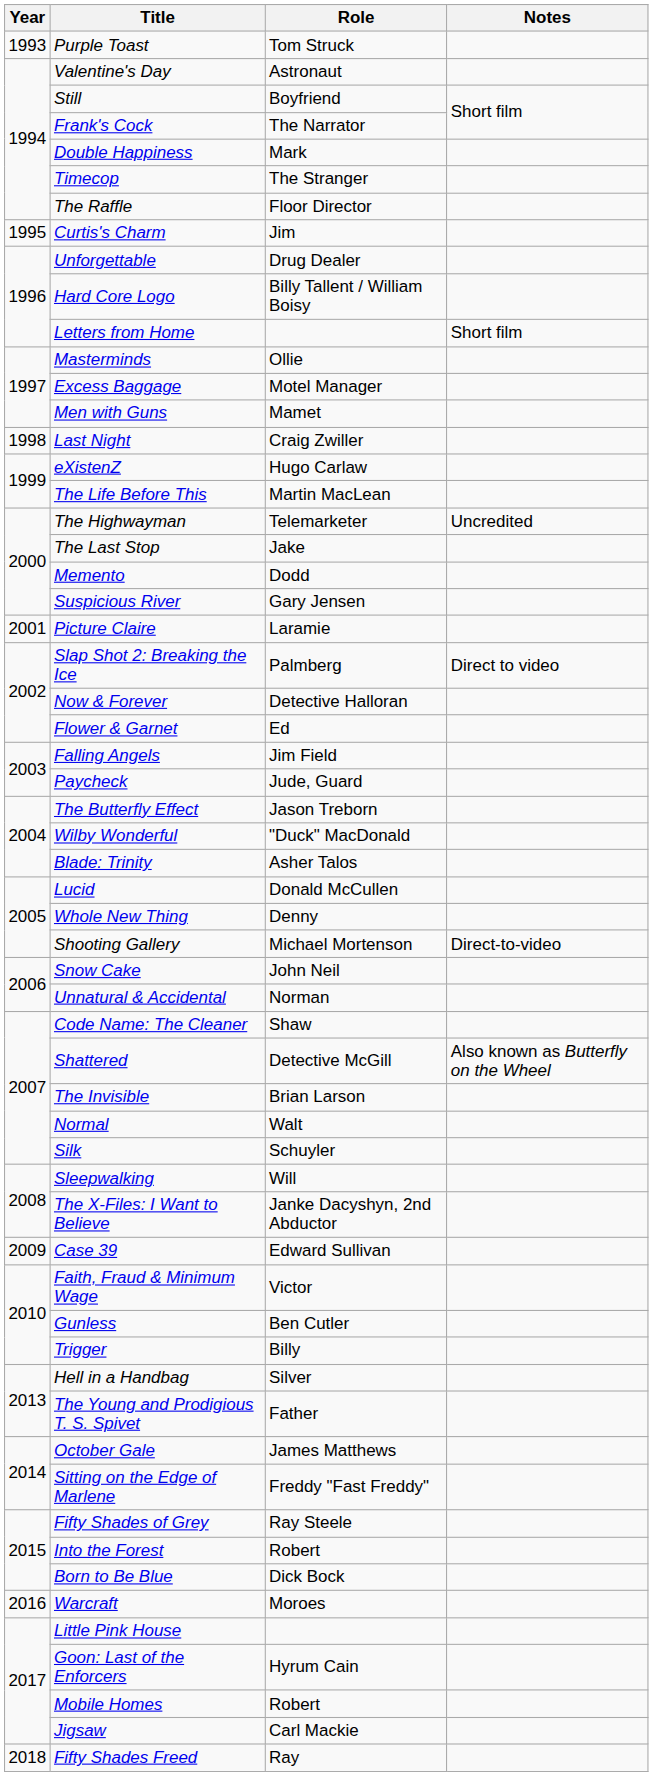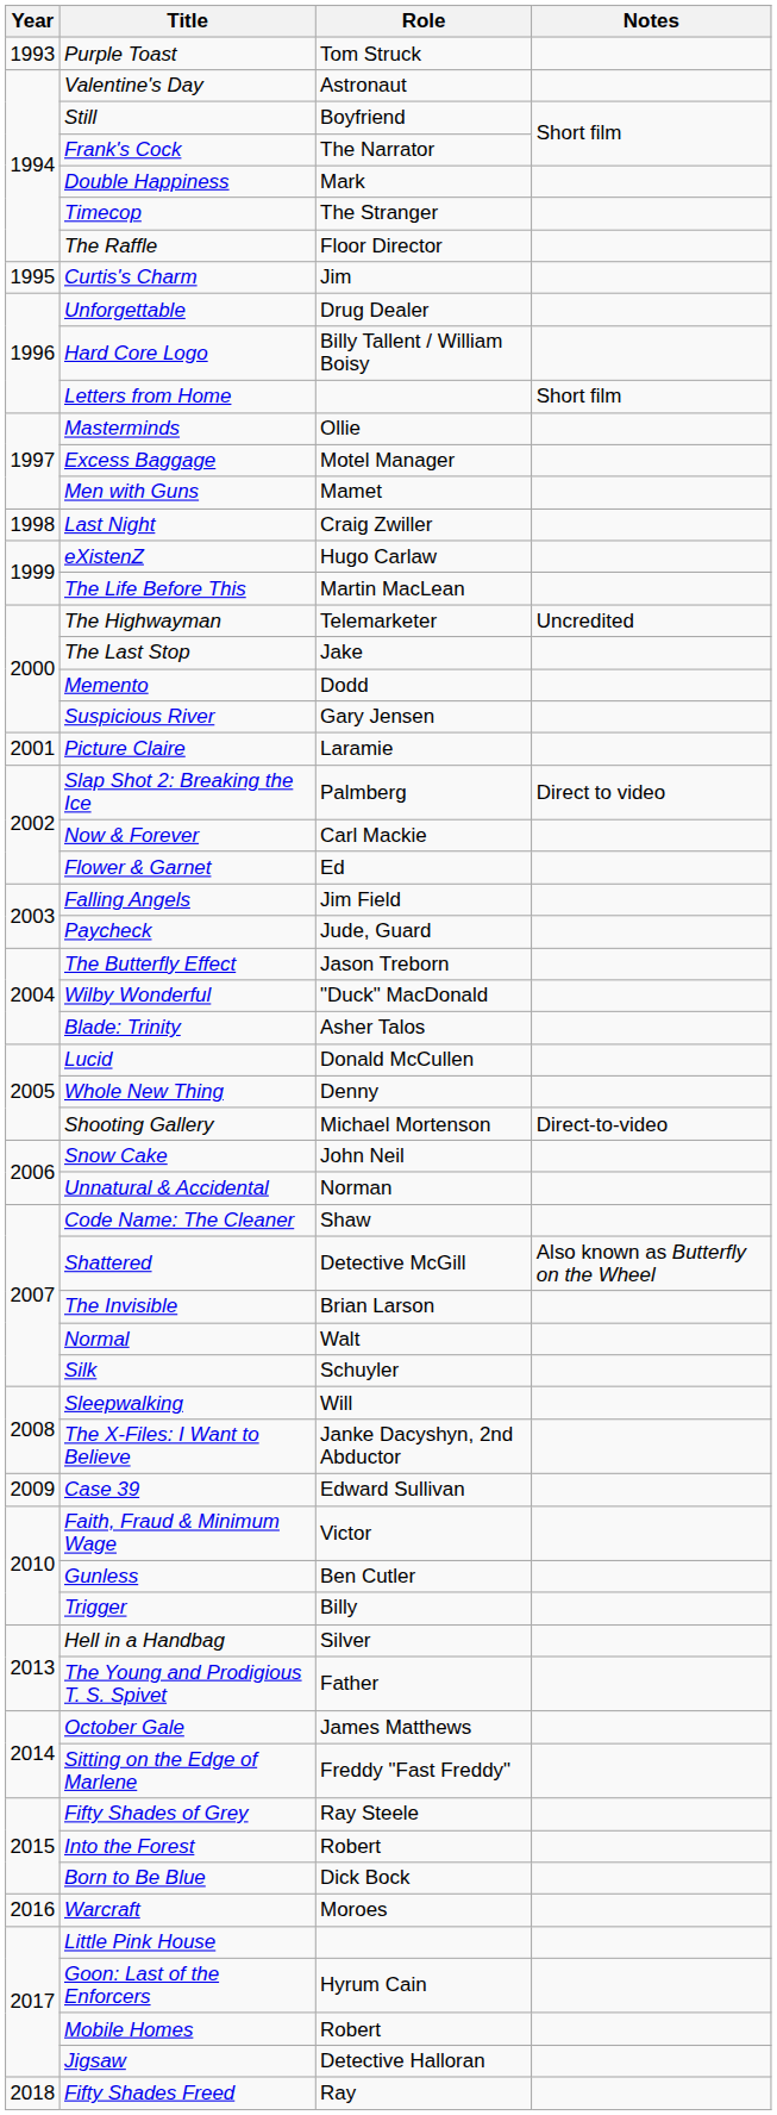 <table class="wikitable sortable">
 <tr>
 <th scope="col">Year</th>
 <th scope="col">Title</th>
 <th scope="col">Role</th>
 <th scope="col" class="unsortable">Notes</th>
 </tr>
 <tr>
 <td>1993</td>
 <td><em>Purple Toast</em></td>
 <td>Tom Struck</td>
 <td></td>
 </tr>
 <tr>
 <td rowspan="6">1994</td>
 <td><em>Valentine's Day</em></td>
 <td>Astronaut</td>
 <td></td>
 </tr>
 <tr>
 <td><em>Still</em></td>
 <td>Boyfriend</td>
 <td rowspan="2">Short film</td>
 </tr>
 <tr>
 <td><em><a href='#'>Frank's Cock</a></em></td>
 <td>The Narrator</td>
 </tr>
 <tr>
 <td><em><a href='#'>Double Happiness</a></em></td>
 <td>Mark</td>
 <td></td>
 </tr>
 <tr>
 <td><em><a href='#'>Timecop</a></em></td>
 <td>The Stranger</td>
 <td></td>
 </tr>
 <tr>
 <td data-sort-value="Raffle, The"><em>The Raffle</em></td>
 <td>Floor Director</td>
 <td></td>
 </tr>
 <tr>
 <td>1995</td>
 <td><em><a href='#'>Curtis's Charm</a></em></td>
 <td>Jim</td>
 <td></td>
 </tr>
 <tr>
 <td rowspan="3">1996</td>
 <td><em><a href='#'>Unforgettable</a></em></td>
 <td>Drug Dealer</td>
 <td></td>
 </tr>
 <tr>
 <td><em><a href='#'>Hard Core Logo</a></em></td>
 <td>Billy Tallent / William Boisy</td>
 <td></td>
 </tr>
 <tr>
 <td><em><a href='#'>Letters from Home</a></em></td>
 <td></td>
 <td>Short film</td>
 </tr>
 <tr>
 <td rowspan="3">1997</td>
 <td><em><a href='#'>Masterminds</a></em></td>
 <td>Ollie</td>
 <td></td>
 </tr>
 <tr>
 <td><em><a href='#'>Excess Baggage</a></em></td>
 <td>Motel Manager</td>
 <td></td>
 </tr>
 <tr>
 <td><em><a href='#'>Men with Guns</a></em></td>
 <td>Mamet</td>
 <td></td>
 </tr>
 <tr>
 <td>1998</td>
 <td><em><a href='#'>Last Night</a></em></td>
 <td>Craig Zwiller</td>
 <td></td>
 </tr>
 <tr>
 <td rowspan="2">1999</td>
 <td><em><a href='#'>eXistenZ</a></em></td>
 <td>Hugo Carlaw</td>
 <td></td>
 </tr>
 <tr>
 <td data-sort-value="Life Before This, The"><em><a href='#'>The Life Before This</a></em></td>
 <td>Martin MacLean</td>
 <td></td>
 </tr>
 <tr>
 <td rowspan="4">2000</td>
 <td data-sort-value="Highwayman, The"><em>The Highwayman</em></td>
 <td>Telemarketer</td>
 <td>Uncredited</td>
 </tr>
 <tr>
 <td data-sort-value="Last Stop, The"><em>The Last Stop</em></td>
 <td>Jake</td>
 <td></td>
 </tr>
 <tr>
 <td><em><a href='#'>Memento</a></em></td>
 <td>Dodd</td>
 <td></td>
 </tr>
 <tr>
 <td><em><a href='#'>Suspicious River</a></em></td>
 <td>Gary Jensen</td>
 <td></td>
 </tr>
 <tr>
 <td>2001</td>
 <td><em><a href='#'>Picture Claire</a></em></td>
 <td>Laramie</td>
 <td></td>
 </tr>
 <tr>
 <td rowspan="3">2002</td>
 <td><em><a href='#'>Slap Shot 2: Breaking the Ice</a></em></td>
 <td>Palmberg</td>
 <td>Direct to video</td>
 </tr>
 <tr>
 <td><em><a href='#'>Now & Forever</a></em></td>
-<td>Detective Halloran</td>
+<td>Carl Mackie</td>
 <td></td>
 </tr>
 <tr>
 <td><em><a href='#'>Flower & Garnet</a></em></td>
 <td>Ed</td>
 <td></td>
 </tr>
 <tr>
 <td rowspan="2">2003</td>
 <td><em><a href='#'>Falling Angels</a></em></td>
 <td>Jim Field</td>
 <td></td>
 </tr>
 <tr>
 <td><em><a href='#'>Paycheck</a></em></td>
 <td>Jude, Guard</td>
 <td></td>
 </tr>
 <tr>
 <td rowspan="3">2004</td>
 <td data-sort-value="Butterfly Effect, The"><em><a href='#'>The Butterfly Effect</a></em></td>
 <td>Jason Treborn</td>
 <td></td>
 </tr>
 <tr>
 <td><em><a href='#'>Wilby Wonderful</a></em></td>
 <td>"Duck" MacDonald</td>
 <td></td>
 </tr>
 <tr>
 <td><em><a href='#'>Blade: Trinity</a></em></td>
 <td>Asher Talos</td>
 <td></td>
 </tr>
 <tr>
 <td rowspan="3">2005</td>
 <td><em><a href='#'>Lucid</a></em></td>
 <td>Donald McCullen</td>
 <td></td>
 </tr>
 <tr>
 <td><em><a href='#'>Whole New Thing</a></em></td>
 <td>Denny</td>
 <td></td>
 </tr>
 <tr>
 <td><em>Shooting Gallery</em></td>
 <td>Michael Mortenson</td>
 <td>Direct-to-video</td>
 </tr>
 <tr>
 <td rowspan="2">2006</td>
 <td><em><a href='#'>Snow Cake</a></em></td>
 <td>John Neil</td>
 <td></td>
 </tr>
 <tr>
 <td><em><a href='#'>Unnatural & Accidental</a></em></td>
 <td>Norman</td>
 <td></td>
 </tr>
 <tr>
 <td rowspan="5">2007</td>
 <td><em><a href='#'>Code Name: The Cleaner</a></em></td>
 <td>Shaw</td>
 <td></td>
 </tr>
 <tr>
 <td><em><a href='#'>Shattered</a></em></td>
 <td>Detective McGill</td>
 <td>Also known as <em>Butterfly on the Wheel</em></td>
 </tr>
 <tr>
 <td data-sort-value="Invisible, The"><em><a href='#'>The Invisible</a></em></td>
 <td>Brian Larson</td>
 <td></td>
 </tr>
 <tr>
 <td><em><a href='#'>Normal</a></em></td>
 <td>Walt</td>
 <td></td>
 </tr>
 <tr>
 <td><em><a href='#'>Silk</a></em></td>
 <td>Schuyler</td>
 <td></td>
 </tr>
 <tr>
 <td rowspan="2">2008</td>
 <td><em><a href='#'>Sleepwalking</a></em></td>
 <td>Will</td>
 <td></td>
 </tr>
 <tr>
 <td data-sort-value="X-Files: I Want to Believe, The"><em><a href='#'>The X-Files: I Want to Believe</a></em></td>
 <td>Janke Dacyshyn, 2nd Abductor</td>
 <td></td>
 </tr>
 <tr>
 <td>2009</td>
 <td><em><a href='#'>Case 39</a></em></td>
 <td>Edward Sullivan</td>
 <td></td>
 </tr>
 <tr>
 <td rowspan="3">2010</td>
 <td><em><a href='#'>Faith, Fraud & Minimum Wage</a></em></td>
 <td>Victor</td>
 <td></td>
 </tr>
 <tr>
 <td><em><a href='#'>Gunless</a></em></td>
 <td>Ben Cutler</td>
 <td></td>
 </tr>
 <tr>
 <td><em><a href='#'>Trigger</a></em></td>
 <td>Billy</td>
 <td></td>
 </tr>
 <tr>
 <td rowspan="2">2013</td>
 <td><em>Hell in a Handbag</em></td>
 <td>Silver</td>
 <td></td>
 </tr>
 <tr>
 <td data-sort-value="Young and Prodigious T. S. Spivet, The"><em><a href='#'>The Young and Prodigious T. S. Spivet</a></em></td>
 <td>Father</td>
 <td></td>
 </tr>
 <tr>
 <td rowspan="2">2014</td>
 <td><em><a href='#'>October Gale</a></em></td>
 <td>James Matthews</td>
 <td></td>
 </tr>
 <tr>
 <td><em><a href='#'>Sitting on the Edge of Marlene</a></em></td>
 <td>Freddy "Fast Freddy"</td>
 <td></td>
 </tr>
 <tr>
 <td rowspan="3">2015</td>
 <td><em><a href='#'>Fifty Shades of Grey</a></em></td>
 <td>Ray Steele</td>
 <td></td>
 </tr>
 <tr>
 <td><em><a href='#'>Into the Forest</a></em></td>
 <td>Robert</td>
 <td></td>
 </tr>
 <tr>
 <td><em><a href='#'>Born to Be Blue</a></em></td>
 <td>Dick Bock</td>
 <td></td>
 </tr>
 <tr>
 <td>2016</td>
 <td><em><a href='#'>Warcraft</a></em></td>
 <td>Moroes</td>
 <td></td>
 </tr>
 <tr>
 <td rowspan="4">2017</td>
 <td><em><a href='#'>Little Pink House</a></em></td>
 <td></td>
 <td></td>
 </tr>
 <tr>
 <td><em><a href='#'>Goon: Last of the Enforcers</a></em></td>
 <td>Hyrum Cain</td>
 <td></td>
 </tr>
 <tr>
 <td><em><a href='#'>Mobile Homes</a></em></td>
 <td>Robert</td>
 <td></td>
 </tr>
 <tr>
 <td><em><a href='#'>Jigsaw</a></em></td>
-<td>Carl Mackie</td>
+<td>Detective Halloran</td>
 <td></td>
 </tr>
 <tr>
 <td>2018</td>
 <td><em><a href='#'>Fifty Shades Freed</a></em></td>
 <td>Ray</td>
 <td></td>
 </tr>
 </table>
